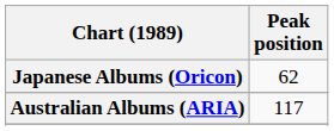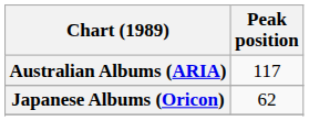 <table class="wikitable sortable plainrowheaders" style="text-align:center">
 <tr>
 <th scope="col">Chart (1989)</th>
 <th scope="col">Peak<br>position</th>
+</tr>
+<tr>
+<th scope="row">Australian Albums (<a href='#'>ARIA</a>)</th>
+<td>117</td>
+</tr>
+<tr>
 </tr>
 <tr>
 <th scope="row">Japanese Albums (<a href='#'>Oricon</a>)</th>
 <td>62</td>
 </tr>
 <tr>
 </tr>
 <tr>
-<th scope="row">Australian Albums (<a href='#'>ARIA</a>)</th>
-<td>117</td>
-</tr>
-<tr>
-</tr>
-<tr>
 </tr>
 </table>
